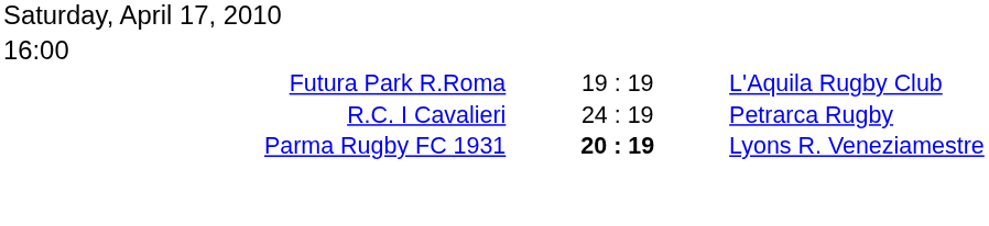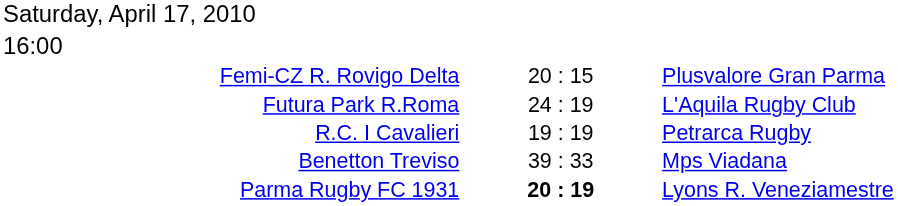 <table style="width:70%;" cellspacing="1">
 <tr>
 <th width=35%></th>
 <th width=15%></th>
 <th></th>
 </tr>
 <tr>
 <td>Saturday, April 17, 2010</td>
 </tr>
 <tr>
 <td>16:00</td>
 </tr>
 <tr style=font-size:90%>
+<td align=right><a href='#'>Femi-CZ R. Rovigo Delta</a></td>
+<td align=center>20 : 15</td>
+<td><a href='#'>Plusvalore Gran Parma</a></td>
+</tr>
+<tr style=font-size:90%>
 <td align=right><a href='#'>Futura Park R.Roma</a></td>
-<td align=center>19 : 19</td>
+<td align=center>24 : 19</td>
 <td><a href='#'>L'Aquila Rugby Club</a></td>
 </tr>
 <tr style=font-size:90%>
 <td align=right><a href='#'>R.C. I Cavalieri</a></td>
-<td align=center>24 : 19</td>
+<td align=center>19 : 19</td>
 <td><a href='#'>Petrarca Rugby</a></td>
+</tr>
+<tr style=font-size:90%>
+<td align=right><a href='#'>Benetton Treviso</a></td>
+<td align=center>39 : 33</td>
+<td><a href='#'>Mps Viadana</a></td>
 </tr>
 <tr style=font-size:90%>
 <td align=right><a href='#'>Parma Rugby FC 1931</a></td>
 <td align=center><strong>20 : 19</strong></td>
 <td><a href='#'>Lyons R. Veneziamestre</a></td>
 </tr>
 </table>
